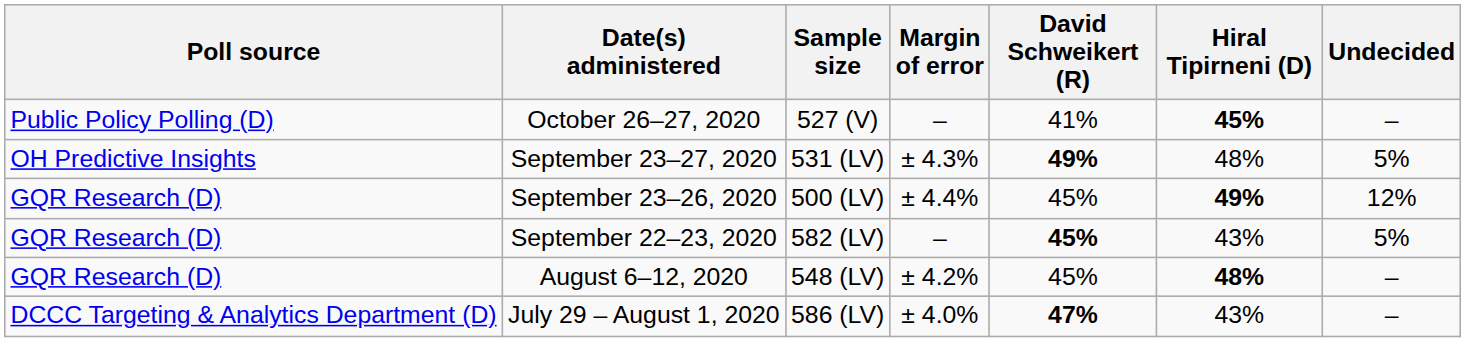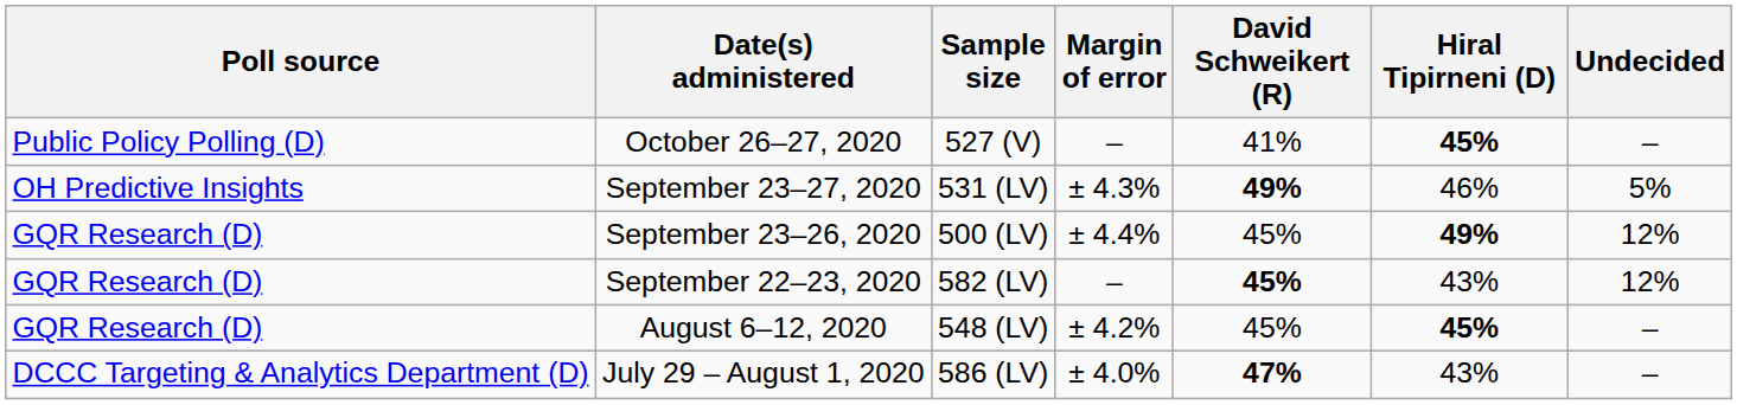 <table class="wikitable" style="text-align:center;">
 <tr>
 <th>Poll source</th>
 <th>Date(s)<br>administered</th>
 <th>Sample<br>size</th>
 <th>Margin<br>of error</th>
 <th style="width:100px;">David<br>Schweikert (R)</th>
 <th style="width:100px;">Hiral<br>Tipirneni (D)</th>
 <th>Undecided</th>
 </tr>
 <tr>
 <td style="text-align:left;"><a href='#'>Public Policy Polling (D)</a></td>
 <td>October 26–27, 2020</td>
 <td>527 (V)</td>
 <td>–</td>
 <td>41%</td>
 <td><strong>45%</strong></td>
 <td>–</td>
 </tr>
 <tr>
 <td style="text-align:left;"><a href='#'>OH Predictive Insights</a></td>
 <td>September 23–27, 2020</td>
 <td>531 (LV)</td>
 <td>± 4.3%</td>
 <td><strong>49%</strong></td>
-<td>48%</td>
+<td>46%</td>
 <td>5%</td>
 </tr>
 <tr>
 <td style="text-align:left;"><a href='#'>GQR Research (D)</a></td>
 <td>September 23–26, 2020</td>
 <td>500 (LV)</td>
 <td>± 4.4%</td>
 <td>45%</td>
 <td><strong>49%</strong></td>
 <td>12%</td>
 </tr>
 <tr>
 <td style="text-align:left;"><a href='#'>GQR Research (D)</a></td>
 <td>September 22–23, 2020</td>
 <td>582 (LV)</td>
 <td>–</td>
 <td><strong>45%</strong></td>
 <td>43%</td>
-<td>5%</td>
+<td>12%</td>
 </tr>
 <tr>
 <td style="text-align:left;"><a href='#'>GQR Research (D)</a></td>
 <td>August 6–12, 2020</td>
 <td>548 (LV)</td>
 <td>± 4.2%</td>
 <td>45%</td>
-<td><strong>48%</strong></td>
+<td><strong>45%</strong></td>
 <td>–</td>
 </tr>
 <tr>
 <td style="text-align:left;"><a href='#'>DCCC Targeting & Analytics Department (D)</a></td>
 <td>July 29 – August 1, 2020</td>
 <td>586 (LV)</td>
 <td>± 4.0%</td>
 <td><strong>47%</strong></td>
 <td>43%</td>
 <td>–</td>
 </tr>
 </table>
